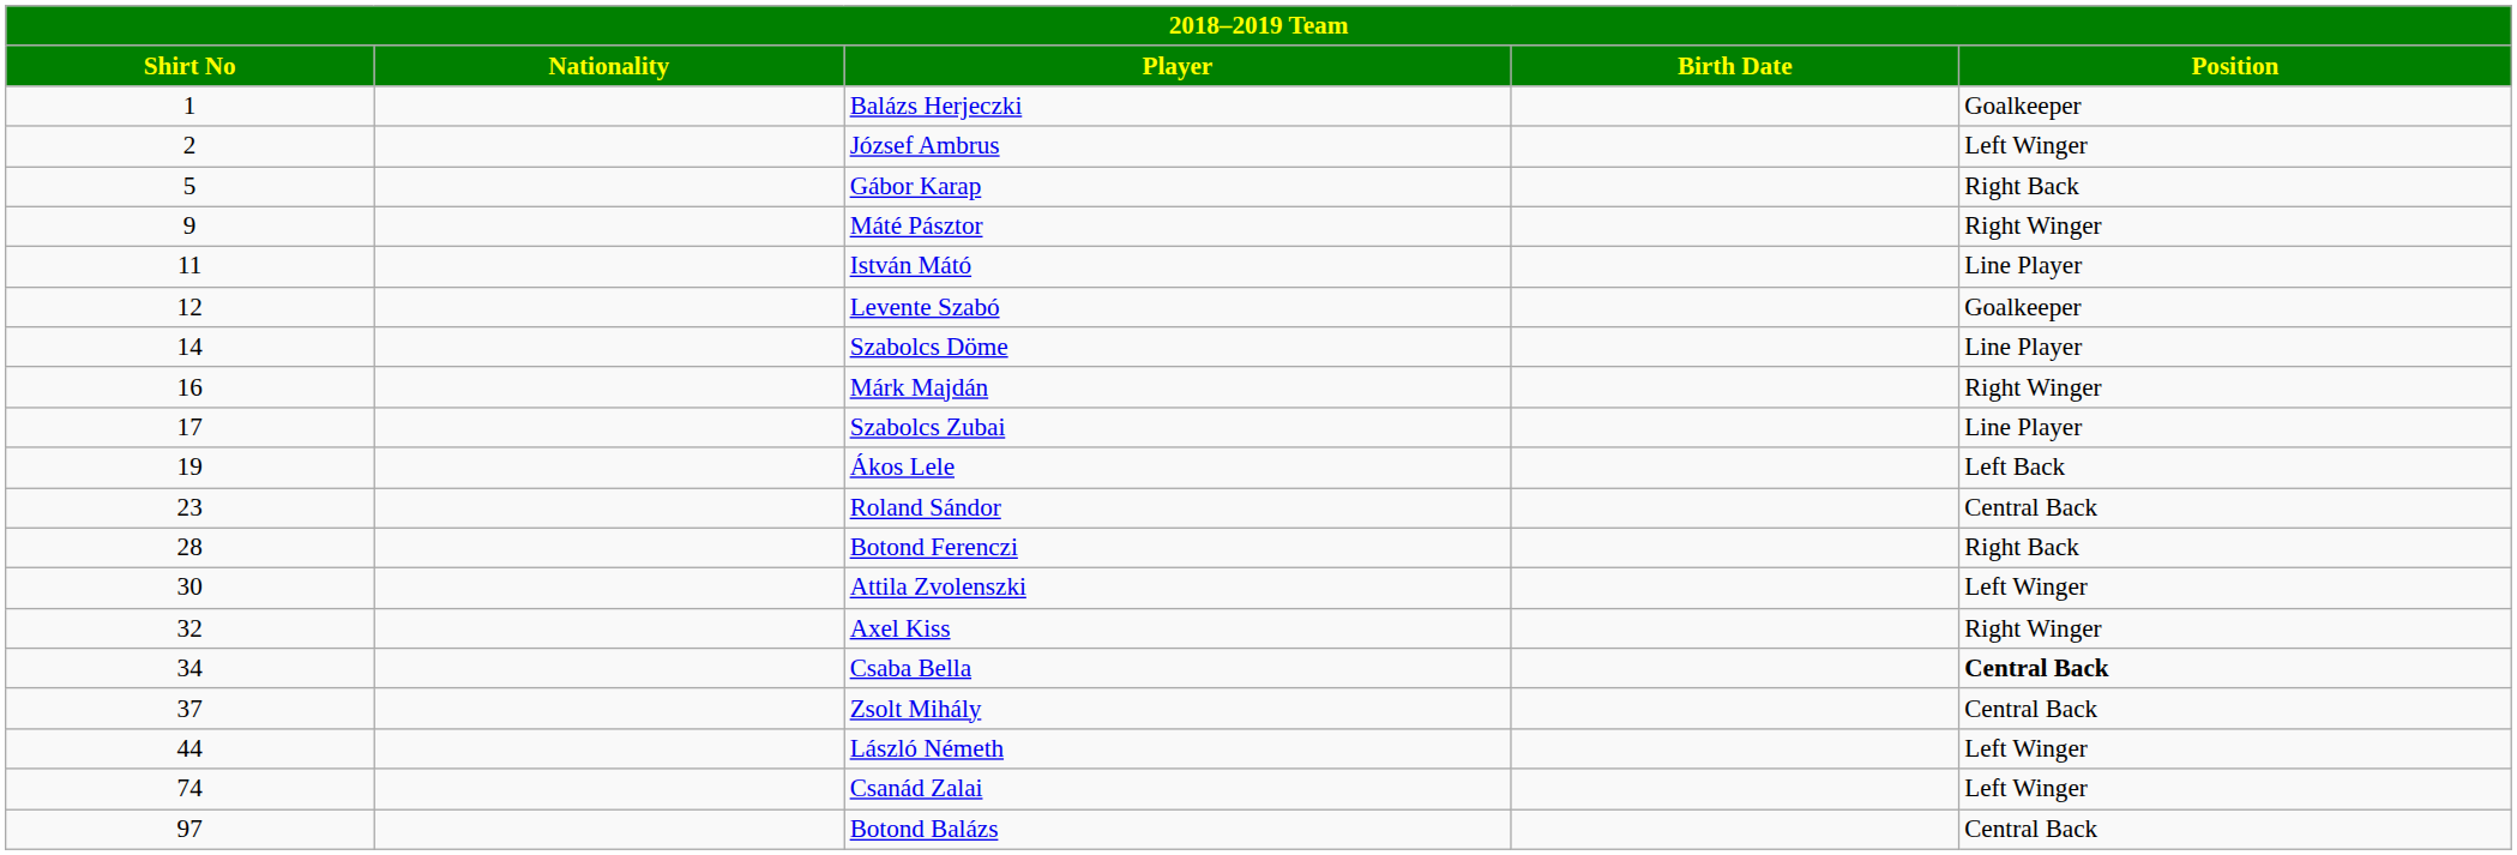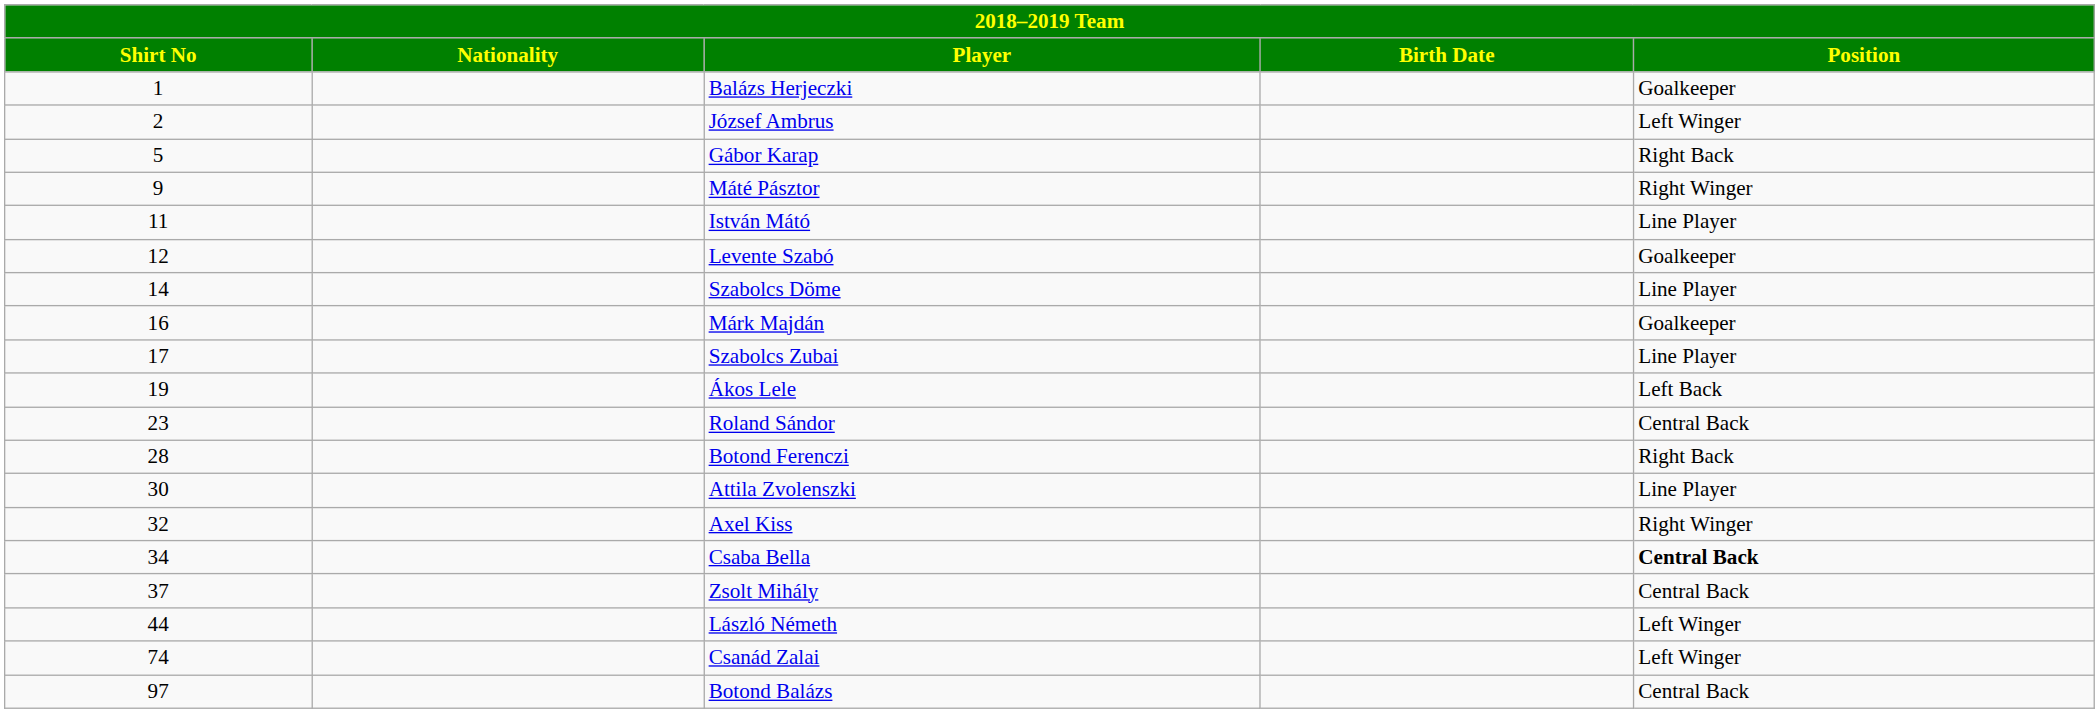 <table class="wikitable collapsible collapsed" style="width:100%">
 <tr>
 <th colspan=5 style="background-color:green;color:yellow;text-align:center;"> <strong>2018–2019 Team</strong></th>
 </tr>
 <tr>
 <th style="color:yellow; background:green">Shirt No</th>
 <th style="color:yellow; background:green">Nationality</th>
 <th style="color:yellow; background:green">Player</th>
 <th style="color:yellow; background:green">Birth Date</th>
 <th style="color:yellow; background:green">Position</th>
 </tr>
 <tr>
 <td align=center>1</td>
 <td></td>
 <td><a href='#'>Balázs Herjeczki</a></td>
 <td></td>
 <td>Goalkeeper</td>
 </tr>
 <tr>
 <td align=center>2</td>
 <td></td>
 <td><a href='#'>József Ambrus</a></td>
 <td></td>
 <td>Left Winger</td>
 </tr>
 <tr>
 <td align=center>5</td>
 <td></td>
 <td><a href='#'>Gábor Karap</a></td>
 <td></td>
 <td>Right Back</td>
 </tr>
 <tr>
 <td align=center>9</td>
 <td></td>
 <td><a href='#'>Máté Pásztor</a></td>
 <td></td>
 <td>Right Winger</td>
 </tr>
 <tr>
 <td align=center>11</td>
 <td></td>
 <td><a href='#'>István Mátó</a></td>
 <td></td>
 <td>Line Player</td>
 </tr>
 <tr>
 <td align=center>12</td>
 <td></td>
 <td><a href='#'>Levente Szabó</a></td>
 <td></td>
 <td>Goalkeeper</td>
 </tr>
 <tr>
 <td align=center>14</td>
 <td></td>
 <td><a href='#'>Szabolcs Döme</a></td>
 <td></td>
 <td>Line Player</td>
 </tr>
 <tr>
 <td align=center>16</td>
 <td></td>
 <td><a href='#'>Márk Majdán</a></td>
 <td></td>
-<td>Right Winger</td>
+<td>Goalkeeper</td>
 </tr>
 <tr>
 <td align=center>17</td>
 <td></td>
 <td><a href='#'>Szabolcs Zubai</a></td>
 <td></td>
 <td>Line Player</td>
 </tr>
 <tr>
 <td align=center>19</td>
 <td></td>
 <td><a href='#'>Ákos Lele</a></td>
 <td></td>
 <td>Left Back</td>
 </tr>
 <tr>
 <td align=center>23</td>
 <td></td>
 <td><a href='#'>Roland Sándor</a></td>
 <td></td>
 <td>Central Back</td>
 </tr>
 <tr>
 <td align=center>28</td>
 <td></td>
 <td><a href='#'>Botond Ferenczi</a></td>
 <td></td>
 <td>Right Back</td>
 </tr>
 <tr>
 <td align=center>30</td>
 <td></td>
 <td><a href='#'>Attila Zvolenszki</a></td>
 <td></td>
-<td>Left Winger</td>
+<td>Line Player</td>
 </tr>
 <tr>
 <td align=center>32</td>
 <td></td>
 <td><a href='#'>Axel Kiss</a></td>
 <td></td>
 <td>Right Winger</td>
 </tr>
 <tr>
 <td align=center>34</td>
 <td></td>
 <td><a href='#'>Csaba Bella</a></td>
 <td></td>
 <td><strong>Central Back</strong></td>
 </tr>
 <tr>
 <td align=center>37</td>
 <td></td>
 <td><a href='#'>Zsolt Mihály</a></td>
 <td></td>
 <td>Central Back</td>
 </tr>
 <tr>
 <td align=center>44</td>
 <td></td>
 <td><a href='#'>László Németh</a></td>
 <td></td>
 <td>Left Winger</td>
 </tr>
 <tr>
 <td align=center>74</td>
 <td></td>
 <td><a href='#'>Csanád Zalai</a></td>
 <td></td>
 <td>Left Winger</td>
 </tr>
 <tr>
 <td align=center>97</td>
 <td></td>
 <td><a href='#'>Botond Balázs</a></td>
 <td></td>
 <td>Central Back</td>
 </tr>
 </table>
